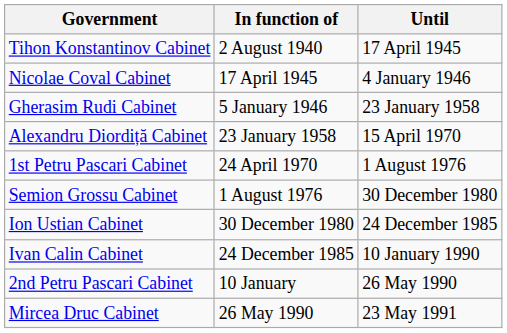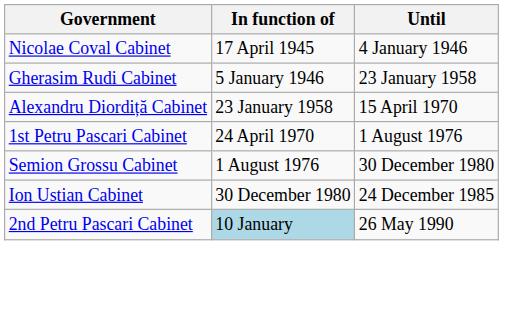 <table class="wikitable" style="font-size: 95%;">
 <tr>
 <th>Government</th>
 <th>In function of</th>
 <th>Until</th>
-</tr>
-<tr>
-<td><a href='#'>Tihon Konstantinov Cabinet</a></td>
-<td>2 August 1940</td>
-<td>17 April 1945</td>
 </tr>
 <tr>
 <td><a href='#'>Nicolae Coval Cabinet</a></td>
 <td>17 April 1945</td>
 <td>4 January 1946</td>
 </tr>
 <tr>
 <td><a href='#'>Gherasim Rudi Cabinet</a></td>
 <td>5 January 1946</td>
 <td>23 January 1958</td>
 </tr>
 <tr>
 <td><a href='#'>Alexandru Diordiță Cabinet</a></td>
 <td>23 January 1958</td>
 <td>15 April 1970</td>
 </tr>
 <tr>
 <td><a href='#'>1st Petru Pascari Cabinet</a></td>
 <td>24 April 1970</td>
 <td>1 August 1976</td>
 </tr>
 <tr>
 <td><a href='#'>Semion Grossu Cabinet</a></td>
 <td>1 August 1976</td>
 <td>30 December 1980</td>
 </tr>
 <tr>
 <td><a href='#'>Ion Ustian Cabinet</a></td>
 <td>30 December 1980</td>
 <td>24 December 1985</td>
 </tr>
 <tr>
-<td><a href='#'>Ivan Calin Cabinet</a></td>
-<td>24 December 1985</td>
-<td>10 January 1990</td>
-</tr>
-<tr>
 <td><a href='#'>2nd Petru Pascari Cabinet</a></td>
-<td>10 January</td>
+<td style="background: lightblue;">10 January</td>
 <td>26 May 1990</td>
 </tr>
-<tr>
-<td><a href='#'>Mircea Druc Cabinet</a></td>
-<td>26 May 1990</td>
-<td>23 May 1991</td>
-</tr>
 </table>
